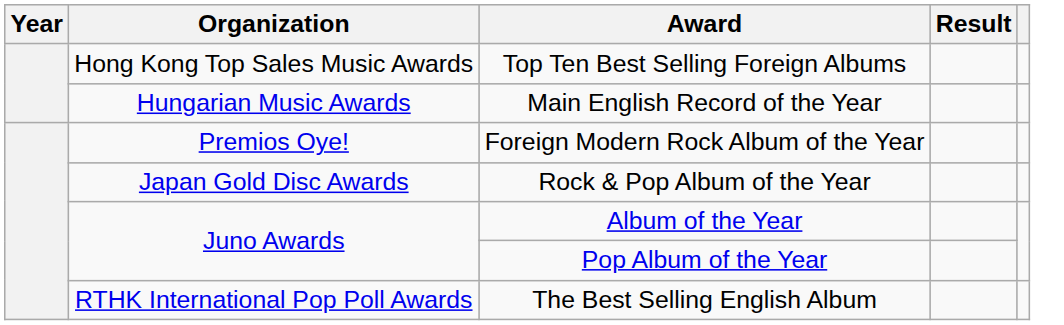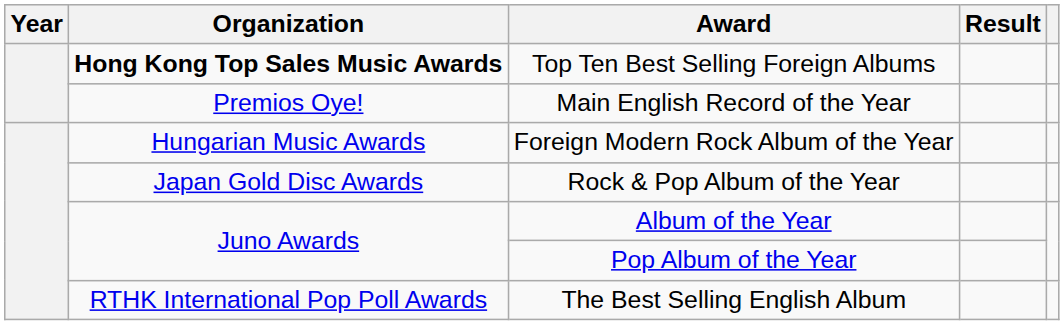 <table class="wikitable plainrowheaders sortable collapsible" style="text-align:center">
 <tr>
 <th scope=col class="sortable">Year</th>
 <th scope=col class="sortable">Organization</th>
 <th scope=col class="sortable">Award</th>
 <th scope=col class="sortable">Result</th>
 <th scope=col class="unsortable"></th>
 </tr>
 <tr>
 <th scope="row" rowspan="2"></th>
-<td scope="row" rowspan="1">Hong Kong Top Sales Music Awards</td>
+<td scope="row" rowspan="1"><strong>Hong Kong Top Sales Music Awards</strong></td>
 <td>Top Ten Best Selling Foreign Albums</td>
 <td></td>
 <td rowspan="1" style="text-align:center;"></td>
 </tr>
 <tr>
-<td scope="row" rowspan="1"><a href='#'>Hungarian Music Awards</a></td>
+<td scope="row" rowspan="1"><a href='#'>Premios Oye!</a></td>
 <td>Main English Record of the Year</td>
 <td></td>
 <td rowspan="1" style="text-align:center;"></td>
 </tr>
 <tr>
 <th scope="row" rowspan="5"></th>
-<td scope="row" rowspan="1"><a href='#'>Premios Oye!</a></td>
+<td scope="row" rowspan="1"><a href='#'>Hungarian Music Awards</a></td>
 <td>Foreign Modern Rock Album of the Year</td>
 <td></td>
 <td align=center></td>
 </tr>
 <tr>
 <td scope="row" rowspan="1"><a href='#'>Japan Gold Disc Awards</a></td>
 <td>Rock & Pop Album of the Year</td>
 <td></td>
 <td align=center></td>
 </tr>
 <tr>
 <td scope="row" rowspan="2"><a href='#'>Juno Awards</a></td>
 <td><a href='#'>Album of the Year</a></td>
 <td></td>
 <td rowspan="2" style="text-align:center;"></td>
 </tr>
 <tr>
 <td><a href='#'>Pop Album of the Year</a></td>
 <td></td>
 </tr>
 <tr>
 <td scope="row" rowspan="1"><a href='#'>RTHK International Pop Poll Awards</a></td>
 <td>The Best Selling English Album</td>
 <td></td>
 <td align=center></td>
 </tr>
 </table>
